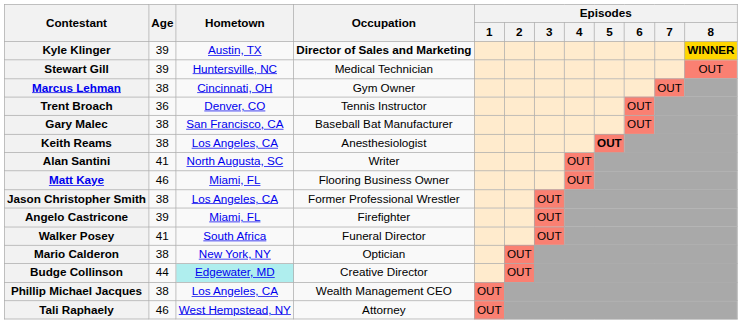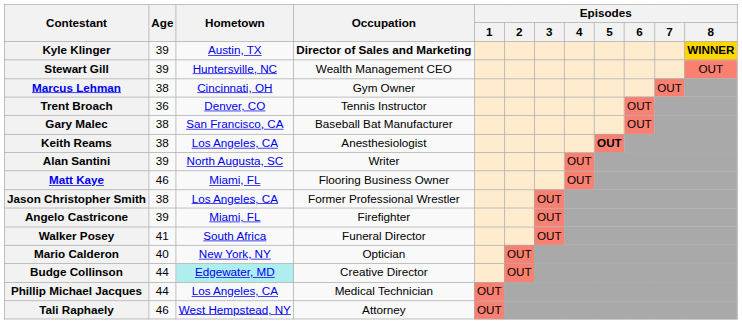 <table class="wikitable" style="text-align:center; ">
 <tr>
 <th scope="col" rowspan=2>Contestant</th>
 <th scope="col" rowspan=2>Age</th>
 <th scope="col" rowspan=2>Hometown</th>
 <th scope="col" rowspan=2>Occupation</th>
 <th scope="colgroup" colspan="9">Episodes</th>
 </tr>
 <tr>
 <th scope="col">1</th>
 <th scope="col">2</th>
 <th scope="col">3</th>
 <th scope="col">4</th>
 <th scope="col">5</th>
 <th scope="col">6</th>
 <th scope="col">7</th>
 <th scope="col">8</th>
 </tr>
 <tr>
 <th scope="row">Kyle Klinger</th>
 <td>39</td>
 <td><a href='#'>Austin, TX</a></td>
 <td><strong>Director of Sales and Marketing</strong></td>
 <td bgcolor="#FFEBCD"></td>
 <td bgcolor="#FFEBCD"></td>
 <td bgcolor="#FFEBCD"></td>
 <td bgcolor="#FFEBCD"></td>
 <td bgcolor="#FFEBCD"></td>
 <td bgcolor="#FFEBCD"></td>
 <td bgcolor="#FFEBCD"></td>
 <td bgcolor=gold><strong>WINNER</strong></td>
 </tr>
 <tr>
 <th scope="row">Stewart Gill</th>
 <td>39</td>
 <td><a href='#'>Huntersville, NC</a></td>
-<td>Medical Technician</td>
+<td>Wealth Management CEO</td>
 <td bgcolor="#FFEBCD"></td>
 <td bgcolor="#FFEBCD"></td>
 <td bgcolor="#FFEBCD"></td>
 <td bgcolor="#FFEBCD"></td>
 <td bgcolor="#FFEBCD"></td>
 <td bgcolor="#FFEBCD"></td>
 <td bgcolor="#FFEBCD"></td>
 <td bgcolor=salmon>OUT</td>
 </tr>
 <tr>
 <th scope="row"><a href='#'>Marcus Lehman</a></th>
 <td>38</td>
 <td><a href='#'>Cincinnati, OH</a></td>
 <td>Gym Owner</td>
 <td bgcolor="#FFEBCD"></td>
 <td bgcolor="#FFEBCD"></td>
 <td bgcolor="#FFEBCD"></td>
 <td bgcolor="#FFEBCD"></td>
 <td bgcolor="#FFEBCD"></td>
 <td bgcolor="#FFEBCD"></td>
 <td bgcolor=salmon>OUT</td>
 <td colspan="1" bgcolor="darkgrey"></td>
 </tr>
 <tr>
 <th scope="row">Trent Broach</th>
 <td>36</td>
 <td><a href='#'>Denver, CO</a></td>
 <td>Tennis Instructor</td>
 <td bgcolor="#FFEBCD"></td>
 <td bgcolor="#FFEBCD"></td>
 <td bgcolor="#FFEBCD"></td>
 <td bgcolor="#FFEBCD"></td>
 <td bgcolor="#FFEBCD"></td>
 <td bgcolor=salmon>OUT</td>
 <td colspan="2" bgcolor="darkgrey"></td>
 </tr>
 <tr>
 <th scope="row">Gary Malec</th>
 <td>38</td>
 <td><a href='#'>San Francisco, CA</a></td>
 <td>Baseball Bat Manufacturer</td>
 <td bgcolor="#FFEBCD"></td>
 <td bgcolor="#FFEBCD"></td>
 <td bgcolor="#FFEBCD"></td>
 <td bgcolor="#FFEBCD"></td>
 <td bgcolor="#FFEBCD"></td>
 <td bgcolor=salmon>OUT</td>
 <td colspan="2" bgcolor="darkgrey"></td>
 </tr>
 <tr>
 <th scope="row">Keith Reams</th>
 <td>38</td>
 <td><a href='#'>Los Angeles, CA</a></td>
 <td>Anesthesiologist</td>
 <td bgcolor="#FFEBCD"></td>
 <td bgcolor="#FFEBCD"></td>
 <td bgcolor="#FFEBCD"></td>
 <td bgcolor="#FFEBCD"></td>
 <td bgcolor=salmon><strong>OUT</strong></td>
 <td colspan="3" bgcolor="darkgrey"></td>
 </tr>
 <tr>
 <th scope="row">Alan Santini</th>
-<td>41</td>
+<td>39</td>
 <td><a href='#'>North Augusta, SC</a></td>
 <td>Writer</td>
 <td bgcolor="#FFEBCD"></td>
 <td bgcolor="#FFEBCD"></td>
 <td bgcolor="#FFEBCD"></td>
 <td bgcolor=salmon>OUT</td>
 <td colspan="4" bgcolor="darkgrey"></td>
 </tr>
 <tr>
 <th scope="row"><a href='#'>Matt Kaye</a></th>
 <td>46</td>
 <td><a href='#'>Miami, FL</a></td>
 <td>Flooring Business Owner</td>
 <td bgcolor="#FFEBCD"></td>
 <td bgcolor="#FFEBCD"></td>
 <td bgcolor="#FFEBCD"></td>
 <td bgcolor=salmon>OUT</td>
 <td colspan="4" bgcolor="darkgrey"></td>
 </tr>
 <tr>
 <th scope="row">Jason Christopher Smith</th>
 <td>38</td>
 <td><a href='#'>Los Angeles, CA</a></td>
 <td>Former Professional Wrestler</td>
 <td bgcolor="#FFEBCD"></td>
 <td bgcolor="#FFEBCD"></td>
 <td bgcolor=salmon>OUT</td>
 <td colspan="5" bgcolor="darkgrey"></td>
 </tr>
 <tr>
 <th scope="row">Angelo Castricone</th>
 <td>39</td>
 <td><a href='#'>Miami, FL</a></td>
 <td>Firefighter</td>
 <td bgcolor="#FFEBCD"></td>
 <td bgcolor="#FFEBCD"></td>
 <td bgcolor=salmon>OUT</td>
 <td colspan="5" bgcolor="darkgrey"></td>
 </tr>
 <tr>
 <th scope="row">Walker Posey</th>
 <td>41</td>
 <td><a href='#'>South Africa</a></td>
 <td>Funeral Director</td>
 <td bgcolor="#FFEBCD"></td>
 <td bgcolor="#FFEBCD"></td>
 <td bgcolor=salmon>OUT</td>
 <td colspan="5" bgcolor="darkgrey"></td>
 </tr>
 <tr>
 <th scope="row">Mario Calderon</th>
-<td>38</td>
+<td>40</td>
 <td><a href='#'>New York, NY</a></td>
 <td>Optician</td>
 <td bgcolor="#FFEBCD"></td>
 <td bgcolor=salmon>OUT</td>
 <td colspan="6" bgcolor="darkgrey"></td>
 </tr>
 <tr>
 <th scope="row">Budge Collinson</th>
 <td>44</td>
 <td style="background: paleturquoise;"><a href='#'>Edgewater, MD</a></td>
 <td>Creative Director</td>
 <td bgcolor="#FFEBCD"></td>
 <td bgcolor=salmon>OUT</td>
 <td colspan="6" bgcolor="darkgrey"></td>
 </tr>
 <tr>
 <th scope="row">Phillip Michael Jacques</th>
-<td>38</td>
+<td>44</td>
 <td><a href='#'>Los Angeles, CA</a></td>
-<td>Wealth Management CEO</td>
+<td>Medical Technician</td>
 <td bgcolor=salmon>OUT</td>
 <td colspan="7" bgcolor="darkgrey"></td>
 </tr>
 <tr>
 <th scope="row">Tali Raphaely</th>
 <td>46</td>
 <td><a href='#'>West Hempstead, NY</a></td>
 <td>Attorney</td>
 <td bgcolor=salmon>OUT</td>
 <td colspan="7" bgcolor="darkgrey"></td>
 </tr>
 </table>
